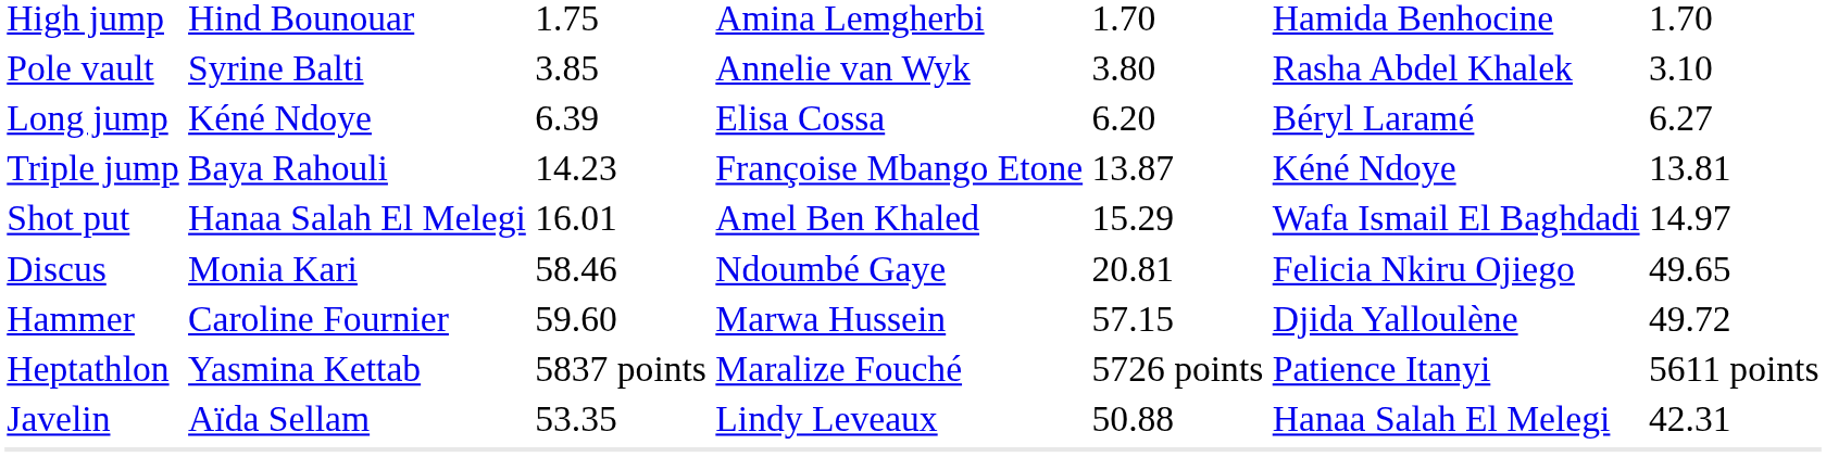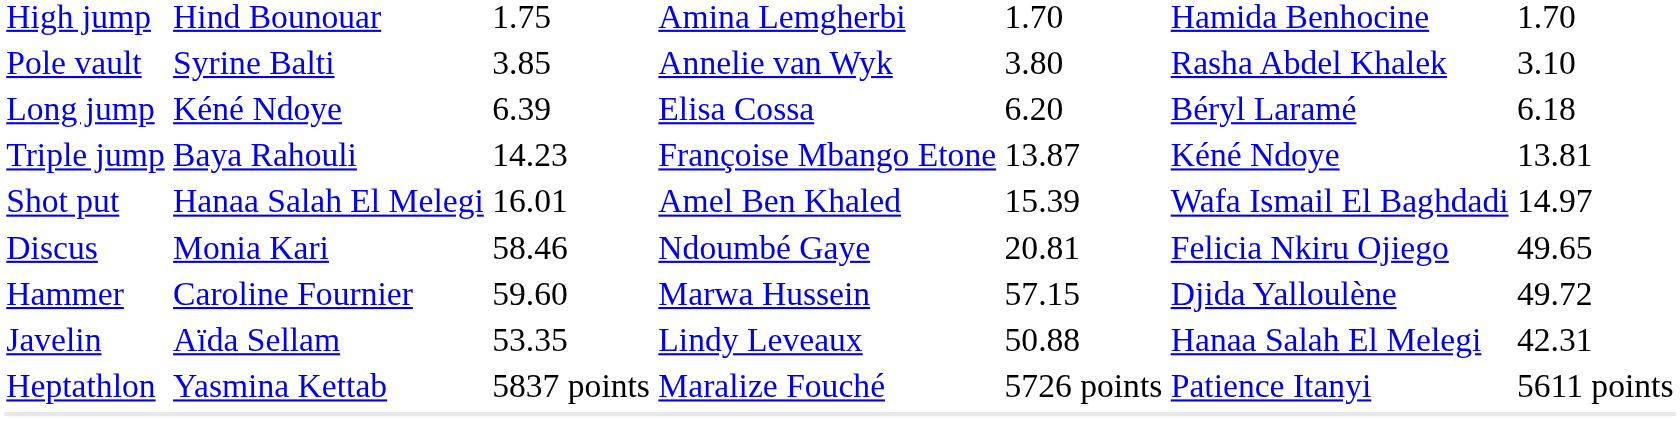 <table>
 <tr>
 <td><a href='#'>High jump</a></td>
 <td><a href='#'>Hind Bounouar</a> <br> </td>
 <td>1.75</td>
 <td><a href='#'>Amina Lemgherbi</a>  <br> </td>
 <td>1.70</td>
 <td><a href='#'>Hamida Benhocine</a> <br></td>
 <td>1.70</td>
 </tr>
 <tr>
 <td><a href='#'>Pole vault</a></td>
 <td><a href='#'>Syrine Balti</a> <br> </td>
 <td>3.85</td>
 <td><a href='#'>Annelie van Wyk</a> <br> </td>
 <td>3.80</td>
 <td><a href='#'>Rasha Abdel Khalek</a> <br> </td>
 <td>3.10</td>
 </tr>
 <tr>
 <td><a href='#'>Long jump</a></td>
 <td><a href='#'>Kéné Ndoye</a> <br> </td>
 <td>6.39</td>
 <td><a href='#'>Elisa Cossa</a> <br> </td>
 <td>6.20</td>
 <td><a href='#'>Béryl Laramé</a> <br> </td>
-<td>6.27</td>
+<td>6.18</td>
 </tr>
 <tr>
 <td><a href='#'>Triple jump</a></td>
 <td><a href='#'>Baya Rahouli</a> <br> </td>
 <td>14.23</td>
 <td><a href='#'>Françoise Mbango Etone</a> <br> </td>
 <td>13.87</td>
 <td><a href='#'>Kéné Ndoye</a>  <br> </td>
 <td>13.81</td>
 </tr>
 <tr>
 <td><a href='#'>Shot put</a></td>
 <td><a href='#'>Hanaa Salah El Melegi</a> <br> </td>
 <td>16.01</td>
 <td><a href='#'>Amel Ben Khaled</a> <br> </td>
-<td>15.29</td>
+<td>15.39</td>
 <td><a href='#'>Wafa Ismail El Baghdadi</a> <br> </td>
 <td>14.97</td>
 </tr>
 <tr>
 <td><a href='#'>Discus</a></td>
 <td><a href='#'>Monia Kari</a> <br> </td>
 <td>58.46</td>
 <td><a href='#'>Ndoumbé Gaye</a> <br> </td>
 <td>20.81</td>
 <td><a href='#'>Felicia Nkiru Ojiego</a> <br> </td>
 <td>49.65</td>
 </tr>
 <tr>
 <td><a href='#'>Hammer</a></td>
 <td><a href='#'>Caroline Fournier</a> <br> </td>
 <td>59.60</td>
 <td><a href='#'>Marwa Hussein</a> <br> </td>
 <td>57.15</td>
 <td><a href='#'>Djida Yalloulène</a> <br> </td>
 <td>49.72</td>
 </tr>
 <tr>
+<td><a href='#'>Javelin</a></td>
+<td><a href='#'>Aïda Sellam</a> <br> </td>
+<td>53.35</td>
+<td><a href='#'>Lindy Leveaux</a> <br> </td>
+<td>50.88</td>
+<td><a href='#'>Hanaa Salah El Melegi</a> <br> </td>
+<td>42.31</td>
+</tr>
+<tr>
 <td><a href='#'>Heptathlon</a></td>
 <td><a href='#'>Yasmina Kettab</a> <br> </td>
 <td>5837 points</td>
 <td><a href='#'>Maralize Fouché</a> <br> </td>
 <td>5726 points</td>
 <td><a href='#'>Patience Itanyi</a>  <br> </td>
 <td>5611 points</td>
 </tr>
-<tr>
-<td><a href='#'>Javelin</a></td>
-<td><a href='#'>Aïda Sellam</a> <br> </td>
-<td>53.35</td>
-<td><a href='#'>Lindy Leveaux</a> <br> </td>
-<td>50.88</td>
-<td><a href='#'>Hanaa Salah El Melegi</a> <br> </td>
-<td>42.31</td>
-</tr>
 <tr bgcolor= e8e8e8>
 <td colspan=7></td>
 </tr>
 </table>
